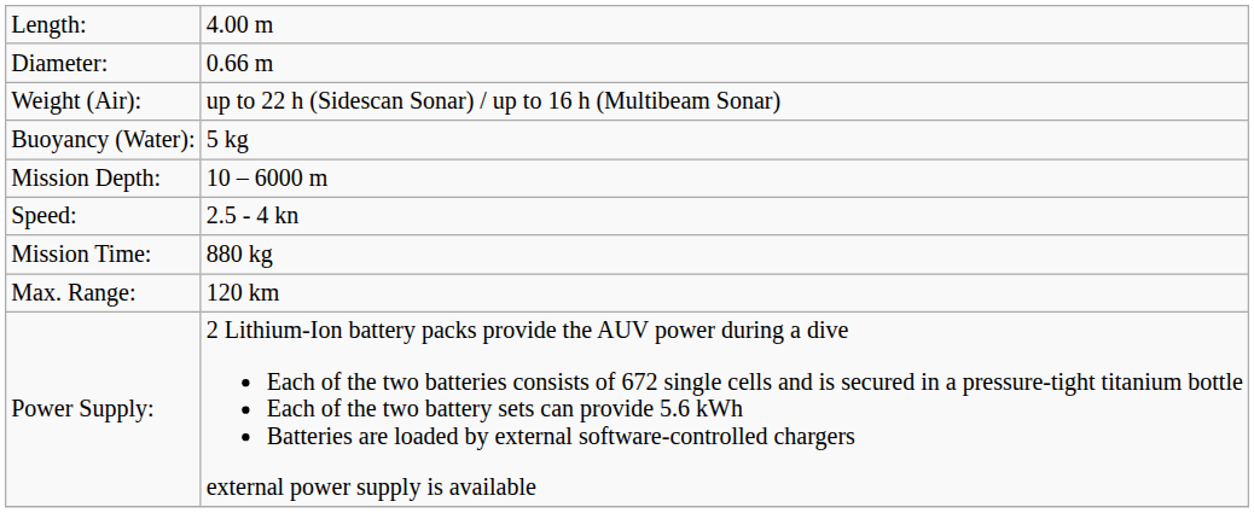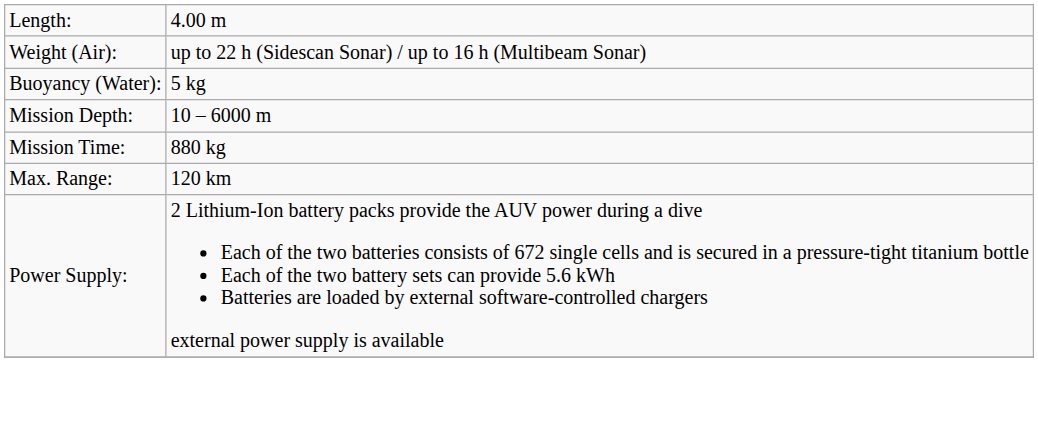 <table class="wikitable">
 <tr>
 <td>Length:</td>
 <td>4.00 m</td>
-</tr>
-<tr>
-<td>Diameter:</td>
-<td>0.66 m</td>
 </tr>
 <tr>
 <td>Weight (Air):</td>
 <td>up to 22 h (Sidescan Sonar) / up to 16 h (Multibeam Sonar)</td>
 </tr>
 <tr>
 <td>Buoyancy (Water):</td>
 <td>5 kg</td>
 </tr>
 <tr>
 <td>Mission Depth:</td>
 <td>10 – 6000 m</td>
-</tr>
-<tr>
-<td>Speed:</td>
-<td>2.5 - 4 kn</td>
 </tr>
 <tr>
 <td>Mission Time:</td>
 <td>880 kg</td>
 </tr>
 <tr>
 <td>Max. Range:</td>
 <td>120 km</td>
 </tr>
 <tr>
 <td>Power Supply:</td>
 <td>2 Lithium-Ion battery packs provide the AUV power during a dive<br><ul><li>Each of the two batteries consists of 672 single cells and is secured in a pressure-tight titanium bottle</li><li>Each of the two battery sets can provide 5.6 kWh</li><li>Batteries are loaded by external software-controlled chargers</li></ul>external power supply is available</td>
 </tr>
 <tr>
 </tr>
 </table>
